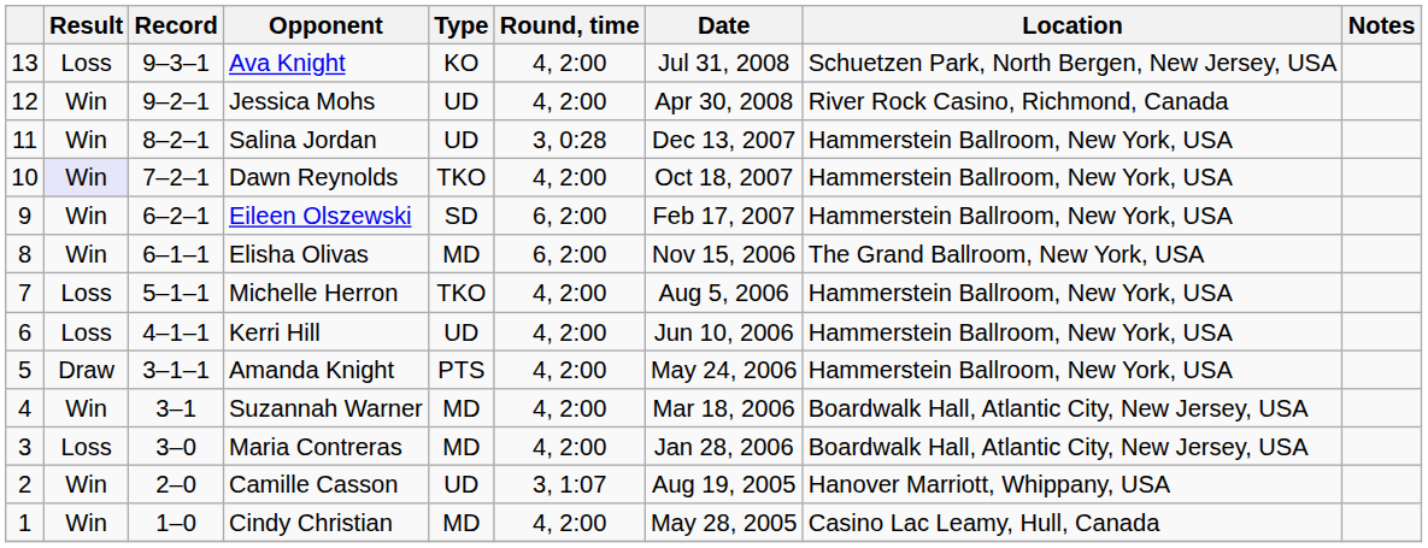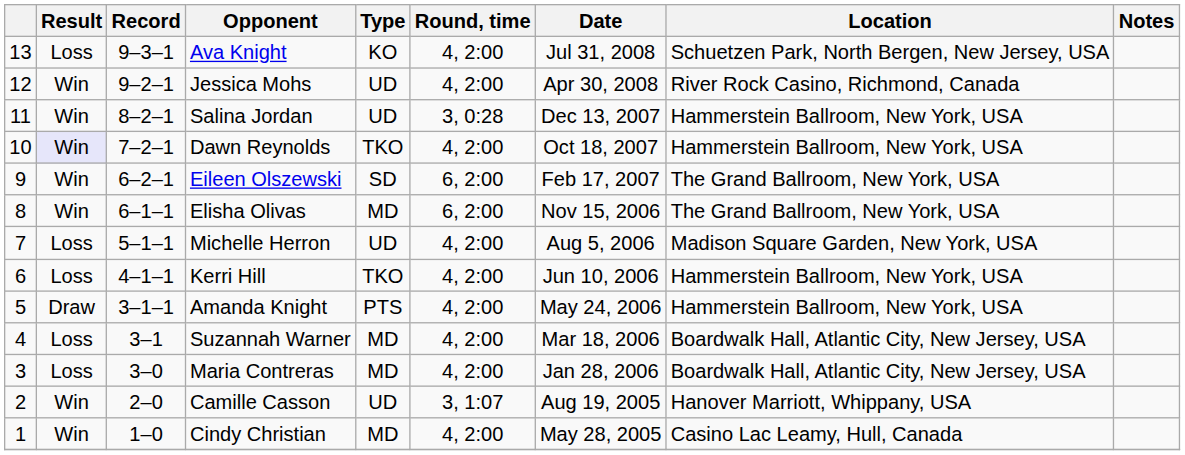 <table class="wikitable" style="text-align:center; font-size:95%">
 <tr>
 <th></th>
 <th>Result</th>
 <th>Record</th>
 <th>Opponent</th>
 <th>Type</th>
 <th>Round, time</th>
 <th>Date</th>
 <th>Location</th>
 <th>Notes</th>
 </tr>
 <tr>
 <td>13</td>
 <td>Loss</td>
 <td>9–3–1</td>
 <td style="text-align:left;"> <a href='#'>Ava Knight</a></td>
 <td>KO</td>
 <td>4, 2:00</td>
 <td>Jul 31, 2008</td>
 <td style="text-align:left;"> Schuetzen Park, North Bergen, New Jersey, USA</td>
 <td style="text-align:left;"></td>
 </tr>
 <tr>
 <td>12</td>
 <td>Win</td>
 <td>9–2–1</td>
 <td style="text-align:left;"> Jessica Mohs</td>
 <td>UD</td>
 <td>4, 2:00</td>
 <td>Apr 30, 2008</td>
 <td style="text-align:left;"> River Rock Casino, Richmond, Canada</td>
 <td style="text-align:left;"></td>
 </tr>
 <tr>
 <td>11</td>
 <td>Win</td>
 <td>8–2–1</td>
 <td style="text-align:left;"> Salina Jordan</td>
 <td>UD</td>
 <td>3, 0:28</td>
 <td>Dec 13, 2007</td>
 <td style="text-align:left;"> Hammerstein Ballroom, New York, USA</td>
 <td style="text-align:left;"></td>
 </tr>
 <tr>
 <td>10</td>
 <td style="background: lavender;">Win</td>
 <td>7–2–1</td>
 <td style="text-align:left;"> Dawn Reynolds</td>
 <td>TKO</td>
 <td>4, 2:00</td>
 <td>Oct 18, 2007</td>
 <td style="text-align:left;"> Hammerstein Ballroom, New York, USA</td>
 <td style="text-align:left;"></td>
 </tr>
 <tr>
 <td>9</td>
 <td>Win</td>
 <td>6–2–1</td>
 <td style="text-align:left;"> <a href='#'>Eileen Olszewski</a></td>
 <td>SD</td>
 <td>6, 2:00</td>
 <td>Feb 17, 2007</td>
-<td style="text-align:left;"> Hammerstein Ballroom, New York, USA</td>
+<td style="text-align:left;"> The Grand Ballroom, New York, USA</td>
 <td style="text-align:left;"></td>
 </tr>
 <tr>
 <td>8</td>
 <td>Win</td>
 <td>6–1–1</td>
 <td style="text-align:left;"> Elisha Olivas</td>
 <td>MD</td>
 <td>6, 2:00</td>
 <td>Nov 15, 2006</td>
 <td style="text-align:left;"> The Grand Ballroom, New York, USA</td>
 <td style="text-align:left;"></td>
 </tr>
 <tr>
 <td>7</td>
 <td>Loss</td>
 <td>5–1–1</td>
 <td style="text-align:left;"> Michelle Herron</td>
-<td>TKO</td>
+<td>UD</td>
 <td>4, 2:00</td>
 <td>Aug 5, 2006</td>
-<td style="text-align:left;"> Hammerstein Ballroom, New York, USA</td>
+<td style="text-align:left;"> Madison Square Garden, New York, USA</td>
 <td style="text-align:left;"></td>
 </tr>
 <tr>
 <td>6</td>
 <td>Loss</td>
 <td>4–1–1</td>
 <td style="text-align:left;"> Kerri Hill</td>
-<td>UD</td>
+<td>TKO</td>
 <td>4, 2:00</td>
 <td>Jun 10, 2006</td>
 <td style="text-align:left;"> Hammerstein Ballroom, New York, USA</td>
 <td style="text-align:left;"></td>
 </tr>
 <tr>
 <td>5</td>
 <td>Draw</td>
 <td>3–1–1</td>
 <td style="text-align:left;"> Amanda Knight</td>
 <td>PTS</td>
 <td>4, 2:00</td>
 <td>May 24, 2006</td>
 <td style="text-align:left;"> Hammerstein Ballroom, New York, USA</td>
 <td style="text-align:left;"></td>
 </tr>
 <tr>
 <td>4</td>
-<td>Win</td>
+<td>Loss</td>
 <td>3–1</td>
 <td style="text-align:left;"> Suzannah Warner</td>
 <td>MD</td>
 <td>4, 2:00</td>
 <td>Mar 18, 2006</td>
 <td style="text-align:left;"> Boardwalk Hall, Atlantic City, New Jersey, USA</td>
 <td style="text-align:left;"></td>
 </tr>
 <tr>
 <td>3</td>
 <td>Loss</td>
 <td>3–0</td>
 <td style="text-align:left;"> Maria Contreras</td>
 <td>MD</td>
 <td>4, 2:00</td>
 <td>Jan 28, 2006</td>
 <td style="text-align:left;"> Boardwalk Hall, Atlantic City, New Jersey, USA</td>
 <td style="text-align:left;"></td>
 </tr>
 <tr>
 <td>2</td>
 <td>Win</td>
 <td>2–0</td>
 <td style="text-align:left;"> Camille Casson</td>
 <td>UD</td>
 <td>3, 1:07</td>
 <td>Aug 19, 2005</td>
 <td style="text-align:left;"> Hanover Marriott, Whippany, USA</td>
 <td style="text-align:left;"></td>
 </tr>
 <tr>
 <td>1</td>
 <td>Win</td>
 <td>1–0</td>
 <td style="text-align:left;"> Cindy Christian</td>
 <td>MD</td>
 <td>4, 2:00</td>
 <td>May 28, 2005</td>
 <td style="text-align:left;"> Casino Lac Leamy, Hull, Canada</td>
 <td style="text-align:left;"></td>
 </tr>
 <tr>
 </tr>
 </table>
